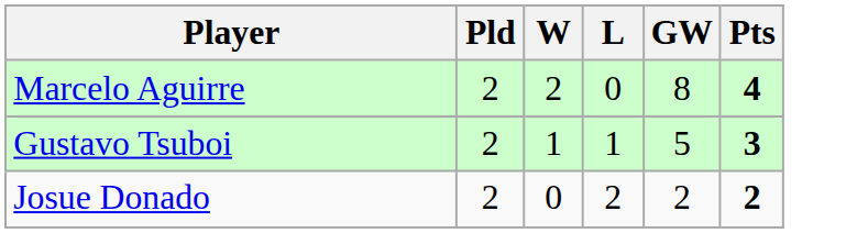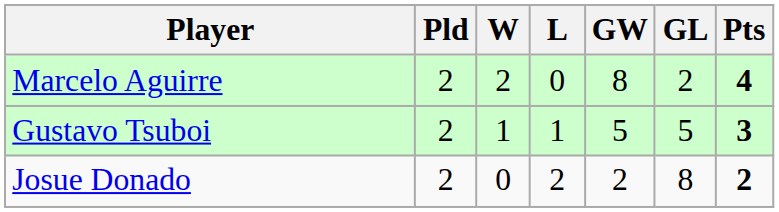 <table class="wikitable" style="text-align:center">
 <tr>
 <th width=200>Player</th>
 <th width=20>Pld</th>
 <th width=20>W</th>
 <th width=20>L</th>
 <th width=20>GW</th>
+<th width=20>GL</th>
 <th width=20>Pts</th>
 </tr>
 <tr bgcolor="ccffcc">
 <td style="text-align:left;"> <a href='#'>Marcelo Aguirre</a></td>
 <td>2</td>
 <td>2</td>
 <td>0</td>
 <td>8</td>
+<td>2</td>
 <td><strong>4</strong></td>
 </tr>
 <tr bgcolor="ccffcc">
 <td style="text-align:left;"> <a href='#'>Gustavo Tsuboi</a></td>
 <td>2</td>
 <td>1</td>
 <td>1</td>
+<td>5</td>
 <td>5</td>
 <td><strong>3</strong></td>
 </tr>
 <tr>
 <td style="text-align:left;"> <a href='#'>Josue Donado</a></td>
 <td>2</td>
 <td>0</td>
 <td>2</td>
 <td>2</td>
+<td>8</td>
 <td><strong>2</strong></td>
 </tr>
 </table>
